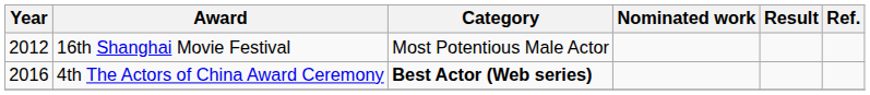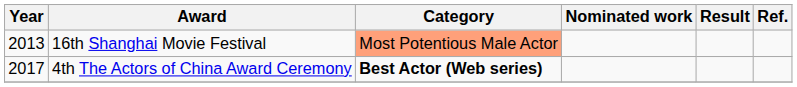 <table class="wikitable">
 <tr>
 <th>Year</th>
 <th>Award</th>
 <th>Category</th>
 <th>Nominated work</th>
 <th>Result</th>
 <th>Ref.</th>
 </tr>
 <tr>
-<td>2012</td>
+<td>2013</td>
 <td>16th <a href='#'>Shanghai</a> Movie Festival</td>
-<td>Most Potentious Male Actor</td>
+<td style="background: lightsalmon;">Most Potentious Male Actor</td>
 <td></td>
 <td></td>
 <td></td>
 </tr>
 <tr>
-<td>2016</td>
+<td>2017</td>
 <td>4th <a href='#'>The Actors of China Award Ceremony</a></td>
 <td><strong>Best Actor (Web series)</strong></td>
 <td></td>
 <td></td>
 <td></td>
 </tr>
 <tr>
 </tr>
 </table>
